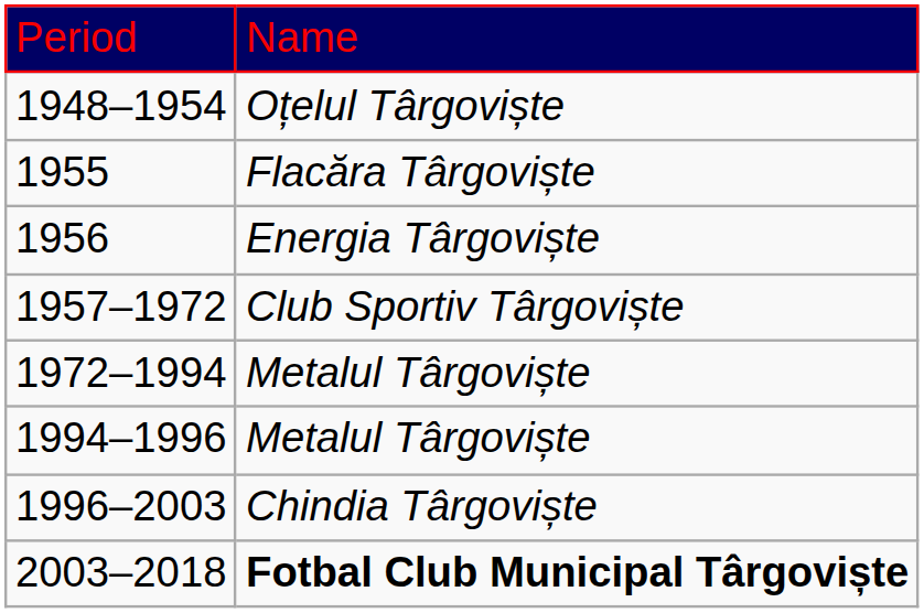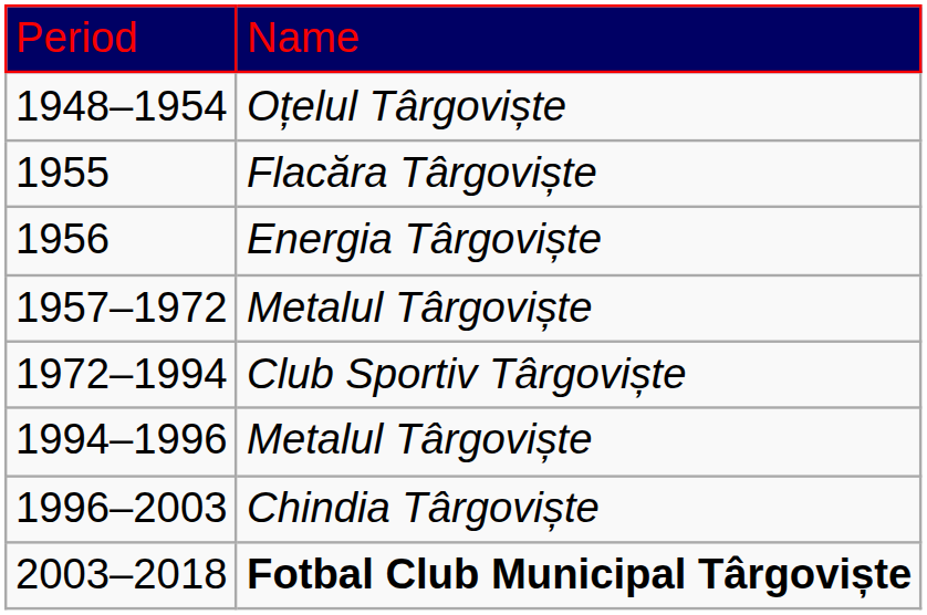 <table class="wikitable" style="text-align: left">
 <tr>
 <td style="background:#000064;color:#f60000;border:1px solid #f60000">Period</td>
 <td style="background:#000064;color:#f60000;border:1px solid #f60000">Name</td>
 </tr>
 <tr>
 <td>1948–1954</td>
 <td align=left><em>Oțelul Târgoviște</em></td>
 </tr>
 <tr>
 <td>1955</td>
 <td align=left><em>Flacăra Târgoviște</em></td>
 </tr>
 <tr>
 <td>1956</td>
 <td align=left><em>Energia Târgoviște</em></td>
 </tr>
 <tr>
 <td>1957–1972</td>
-<td align=left><em>Club Sportiv Târgoviște</em></td>
+<td align=left><em>Metalul Târgoviște</em></td>
 </tr>
 <tr>
 <td>1972–1994</td>
-<td align=left><em>Metalul Târgoviște</em></td>
+<td align=left><em>Club Sportiv Târgoviște</em></td>
 </tr>
 <tr>
 <td>1994–1996</td>
 <td align=left><em>Metalul Târgoviște</em></td>
 </tr>
 <tr>
 <td>1996–2003</td>
 <td align=left><em>Chindia Târgoviște</em></td>
 </tr>
 <tr>
 <td>2003–2018</td>
 <td align=left><strong>Fotbal Club Municipal Târgoviște</strong></td>
 </tr>
 </table>
